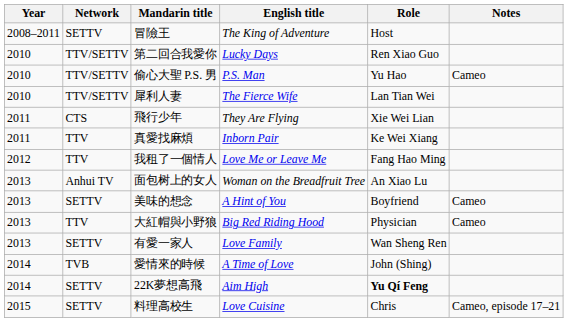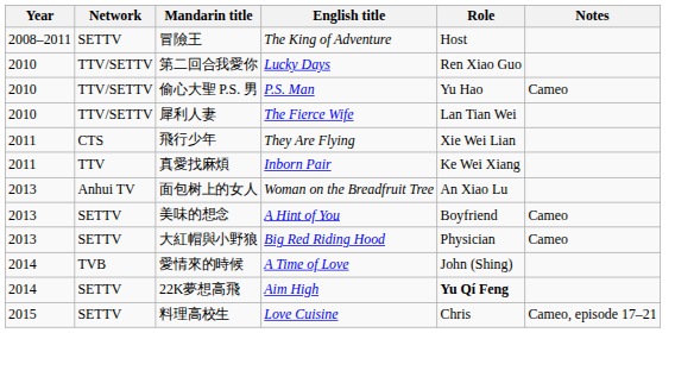 <table class="wikitable sortable">
 <tr>
 <th>Year</th>
 <th>Network</th>
 <th>Mandarin title</th>
 <th>English title</th>
 <th>Role</th>
 <th class="unsortable">Notes</th>
 </tr>
 <tr>
 <td>2008–2011</td>
 <td>SETTV</td>
 <td>冒險王</td>
 <td><em>The King of Adventure</em></td>
 <td>Host</td>
 <td></td>
 </tr>
 <tr>
 <td>2010</td>
 <td>TTV/SETTV</td>
 <td>第二回合我愛你</td>
 <td><em><a href='#'>Lucky Days</a></em></td>
 <td>Ren Xiao Guo</td>
 <td></td>
 </tr>
 <tr>
 <td>2010</td>
 <td>TTV/SETTV</td>
 <td>偷心大聖 P.S. 男</td>
 <td><em><a href='#'>P.S. Man</a></em></td>
 <td>Yu Hao</td>
 <td>Cameo</td>
 </tr>
 <tr>
 <td>2010</td>
 <td>TTV/SETTV</td>
 <td>犀利人妻</td>
 <td><em><a href='#'>The Fierce Wife</a></em></td>
 <td>Lan Tian Wei</td>
 <td></td>
 </tr>
 <tr>
 <td>2011</td>
 <td>CTS</td>
 <td>飛行少年</td>
 <td><em>They Are Flying</em></td>
 <td>Xie Wei Lian</td>
 <td></td>
 </tr>
 <tr>
 <td>2011</td>
 <td>TTV</td>
 <td>真愛找麻煩</td>
 <td><em><a href='#'>Inborn Pair</a></em></td>
 <td>Ke Wei Xiang</td>
 <td></td>
 </tr>
 <tr>
-<td>2012</td>
-<td>TTV</td>
-<td>我租了一個情人</td>
-<td><em><a href='#'>Love Me or Leave Me</a></em></td>
-<td>Fang Hao Ming</td>
-<td></td>
-</tr>
-<tr>
 <td>2013</td>
 <td>Anhui TV</td>
 <td>面包树上的女人</td>
 <td><em>Woman on the Breadfruit Tree</em></td>
 <td>An Xiao Lu</td>
 <td></td>
 </tr>
 <tr>
 <td>2013</td>
 <td>SETTV</td>
 <td>美味的想念</td>
 <td><em><a href='#'>A Hint of You</a></em></td>
 <td>Boyfriend</td>
 <td>Cameo</td>
 </tr>
 <tr>
 <td>2013</td>
-<td>TTV</td>
+<td>SETTV</td>
 <td>大紅帽與小野狼</td>
 <td><em><a href='#'>Big Red Riding Hood</a></em></td>
 <td>Physician</td>
 <td>Cameo</td>
-</tr>
-<tr>
-<td>2013</td>
-<td>SETTV</td>
-<td>有愛一家人</td>
-<td><em><a href='#'>Love Family</a></em></td>
-<td>Wan Sheng Ren</td>
-<td></td>
 </tr>
 <tr>
 <td>2014</td>
 <td>TVB</td>
 <td>愛情來的時候</td>
 <td><em><a href='#'>A Time of Love</a></em></td>
 <td>John (Shing)</td>
 <td></td>
 </tr>
 <tr>
 <td>2014</td>
 <td>SETTV</td>
 <td>22K夢想高飛</td>
 <td><em><a href='#'>Aim High</a></em></td>
 <td><strong>Yu Qí Feng</strong></td>
 <td></td>
 </tr>
 <tr>
 <td>2015</td>
 <td>SETTV</td>
 <td>料理高校生</td>
 <td><em><a href='#'>Love Cuisine</a></em></td>
 <td>Chris</td>
 <td>Cameo, episode 17–21</td>
 </tr>
 </table>
